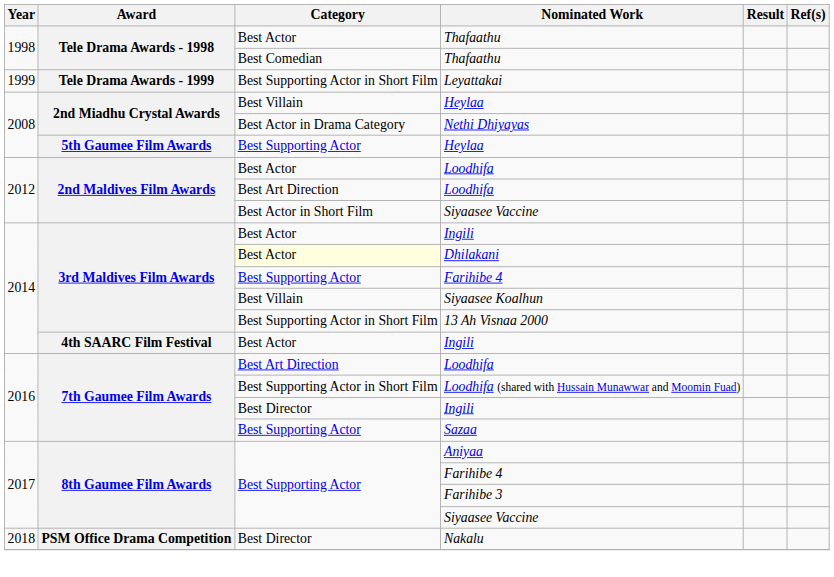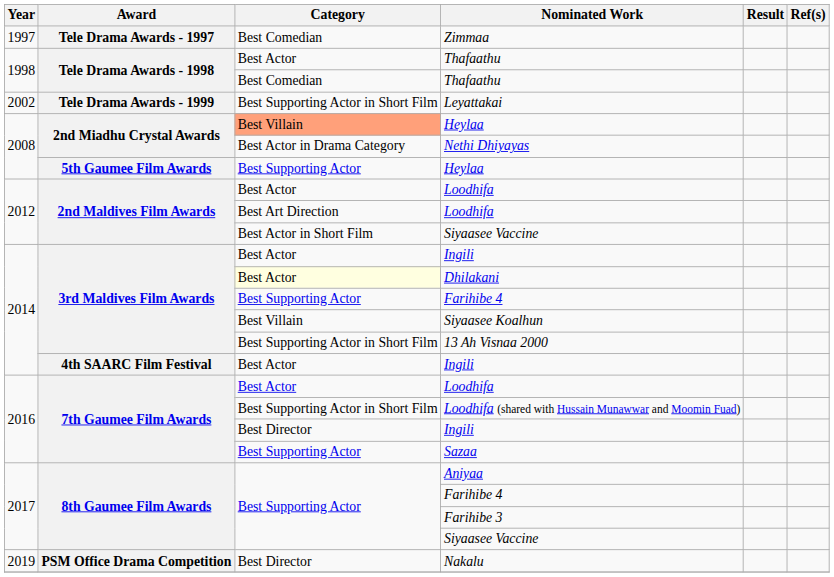 <table class="wikitable">
 <tr>
 <th>Year</th>
 <th>Award</th>
 <th>Category</th>
 <th>Nominated Work</th>
 <th>Result</th>
 <th>Ref(s)</th>
+</tr>
+<tr>
+<td>1997</td>
+<th scope="row">Tele Drama Awards - 1997</th>
+<td>Best Comedian</td>
+<td><em>Zimmaa</em></td>
+<td></td>
+<td></td>
 </tr>
 <tr>
 <td rowspan="2">1998</td>
 <th rowspan="2" scope="row">Tele Drama Awards - 1998</th>
 <td>Best Actor</td>
 <td><em>Thafaathu</em></td>
 <td></td>
 <td></td>
 </tr>
 <tr>
 <td>Best Comedian</td>
 <td><em>Thafaathu</em></td>
 <td></td>
 <td></td>
 </tr>
 <tr>
-<td>1999</td>
+<td>2002</td>
 <th scope="row">Tele Drama Awards - 1999</th>
 <td>Best Supporting Actor in Short Film</td>
 <td><em>Leyattakai</em></td>
 <td></td>
 <td></td>
 </tr>
 <tr>
 <td rowspan="3">2008</td>
 <th rowspan="2" scope="row">2nd Miadhu Crystal Awards</th>
-<td>Best Villain</td>
+<td style="background: lightsalmon;">Best Villain</td>
 <td><em><a href='#'>Heylaa</a></em></td>
 <td></td>
 <td></td>
 </tr>
 <tr>
 <td>Best Actor in Drama Category</td>
 <td><em><a href='#'>Nethi Dhiyayas</a></em></td>
 <td></td>
 <td></td>
 </tr>
 <tr>
 <th scope="row"><a href='#'>5th Gaumee Film Awards</a></th>
 <td><a href='#'>Best Supporting Actor</a></td>
 <td><em><a href='#'>Heylaa</a></em></td>
 <td></td>
 <td style="text-align:center;"></td>
 </tr>
 <tr>
 <td rowspan="3">2012</td>
 <th rowspan="3" scope="row"><a href='#'>2nd Maldives Film Awards</a></th>
 <td>Best Actor</td>
 <td><em><a href='#'>Loodhifa</a></em></td>
 <td></td>
 <td style="text-align:center;"></td>
 </tr>
 <tr>
 <td>Best Art Direction</td>
 <td><em><a href='#'>Loodhifa</a></em></td>
 <td></td>
 <td style="text-align:center;"></td>
 </tr>
 <tr>
 <td>Best Actor in Short Film</td>
 <td><em>Siyaasee Vaccine</em></td>
 <td></td>
 <td style="text-align:center;"></td>
 </tr>
 <tr>
 <td rowspan="6">2014</td>
 <th rowspan="5" scope="row"><a href='#'>3rd Maldives Film Awards</a></th>
 <td>Best Actor</td>
 <td><em><a href='#'>Ingili</a></em></td>
 <td></td>
 <td style="text-align:center;"></td>
 </tr>
 <tr>
 <td style="background: lightyellow;">Best Actor</td>
 <td><em><a href='#'>Dhilakani</a></em></td>
 <td></td>
 <td style="text-align:center;"></td>
 </tr>
 <tr>
 <td><a href='#'>Best Supporting Actor</a></td>
 <td><em><a href='#'>Farihibe 4</a></em></td>
 <td></td>
 <td style="text-align:center;"></td>
 </tr>
 <tr>
 <td>Best Villain</td>
 <td><em>Siyaasee Koalhun</em></td>
 <td></td>
 <td style="text-align:center;"></td>
 </tr>
 <tr>
 <td>Best Supporting Actor in Short Film</td>
 <td><em>13 Ah Visnaa 2000</em></td>
 <td></td>
 <td style="text-align:center;"></td>
 </tr>
 <tr>
 <th scope="row">4th SAARC Film Festival</th>
 <td>Best Actor</td>
 <td><em><a href='#'>Ingili</a></em></td>
 <td></td>
 <td></td>
 </tr>
 <tr>
 <td rowspan="4">2016</td>
 <th rowspan="4" scope="row"><a href='#'>7th Gaumee Film Awards</a></th>
-<td><a href='#'>Best Art Direction</a></td>
+<td><a href='#'>Best Actor</a></td>
 <td><em><a href='#'>Loodhifa</a></em></td>
 <td></td>
 <td style="text-align:center;"></td>
 </tr>
 <tr>
 <td>Best Supporting Actor in Short Film</td>
 <td><em><a href='#'>Loodhifa</a></em> <small>(shared with <a href='#'>Hussain Munawwar</a> and <a href='#'>Moomin Fuad</a>)</small></td>
 <td></td>
 <td style="text-align:center;"></td>
 </tr>
 <tr>
 <td>Best Director</td>
 <td><em><a href='#'>Ingili</a></em></td>
 <td></td>
 <td style="text-align:center;"></td>
 </tr>
 <tr>
 <td><a href='#'>Best Supporting Actor</a></td>
 <td><em><a href='#'>Sazaa</a></em></td>
 <td></td>
 <td style="text-align:center;"></td>
 </tr>
 <tr>
 <td rowspan="4">2017</td>
 <th rowspan="4" scope="row"><a href='#'>8th Gaumee Film Awards</a></th>
 <td rowspan="4"><a href='#'>Best Supporting Actor</a></td>
 <td><em><a href='#'>Aniyaa</a></em></td>
 <td></td>
 <td style="text-align:center;"></td>
 </tr>
 <tr>
 <td><em>Farihibe 4</em></td>
 <td></td>
 <td style="text-align:center;"></td>
 </tr>
 <tr>
 <td><em>Farihibe 3</em></td>
 <td></td>
 <td style="text-align:center;"></td>
 </tr>
 <tr>
 <td><em>Siyaasee Vaccine</em></td>
 <td></td>
 <td style="text-align:center;"></td>
 </tr>
 <tr>
-<td>2018</td>
+<td>2019</td>
 <th scope="row">PSM Office Drama Competition</th>
 <td>Best Director</td>
 <td><em>Nakalu</em></td>
 <td></td>
 <td></td>
 </tr>
 <tr>
 </tr>
 </table>
